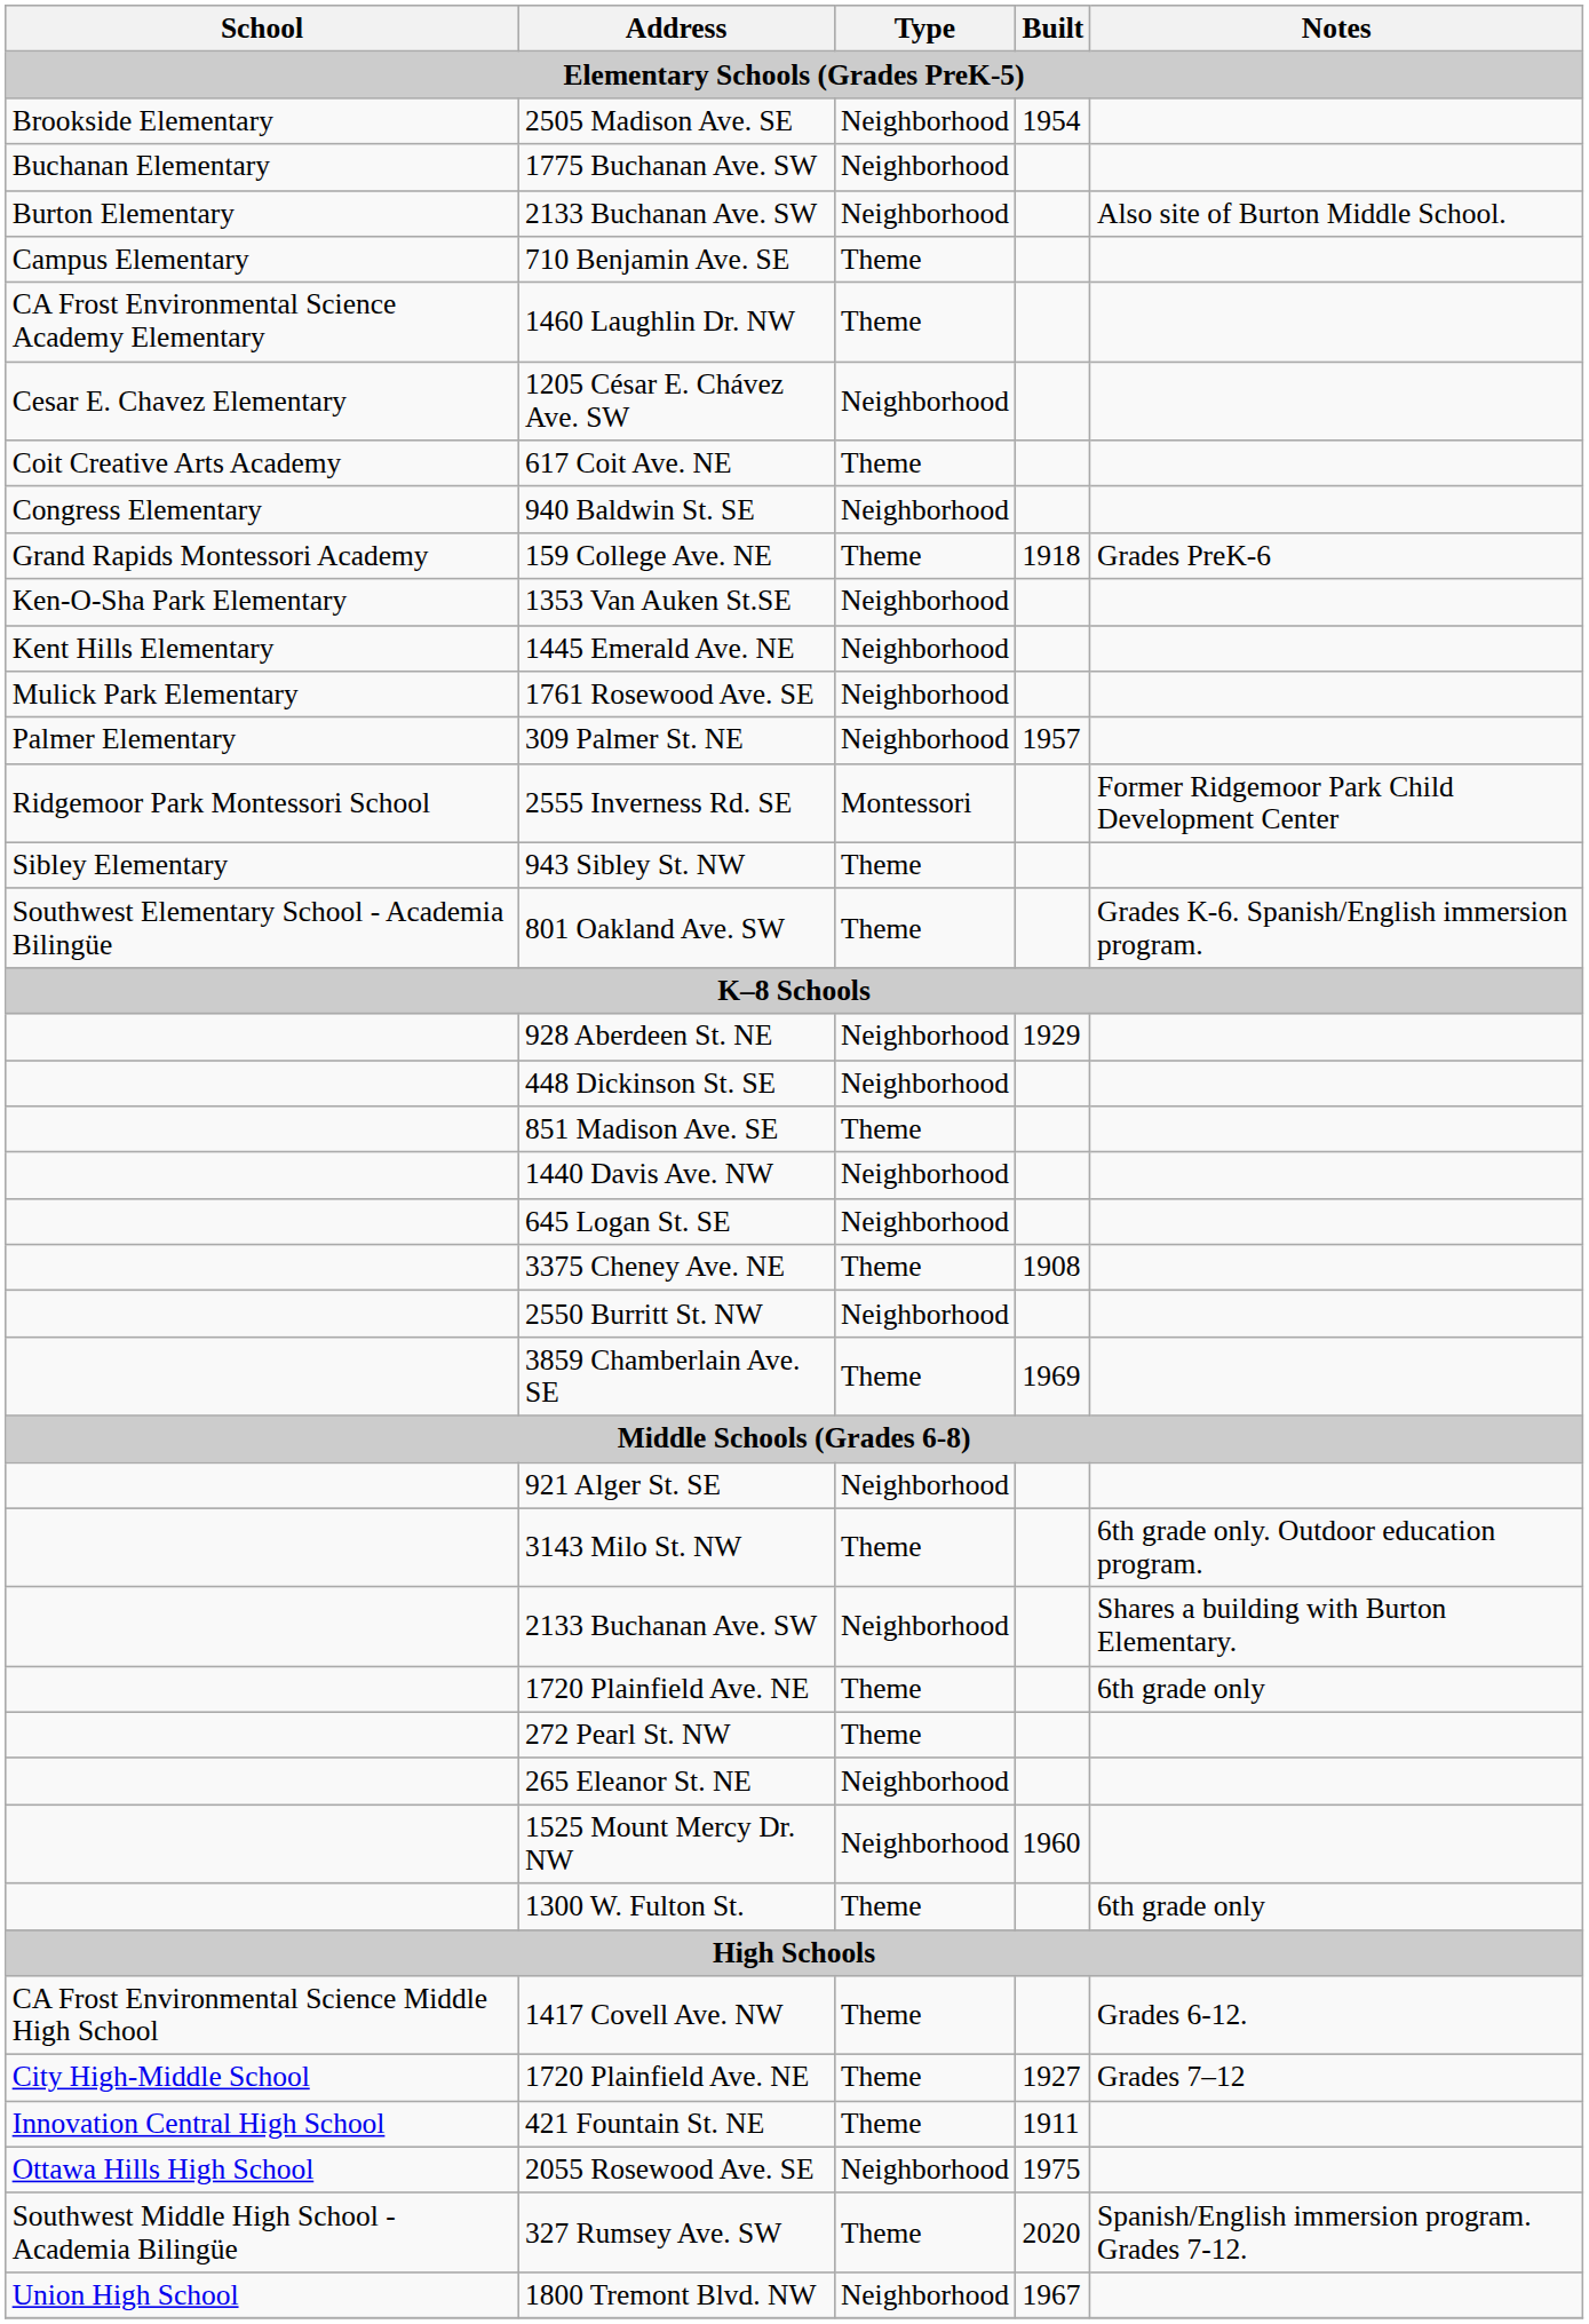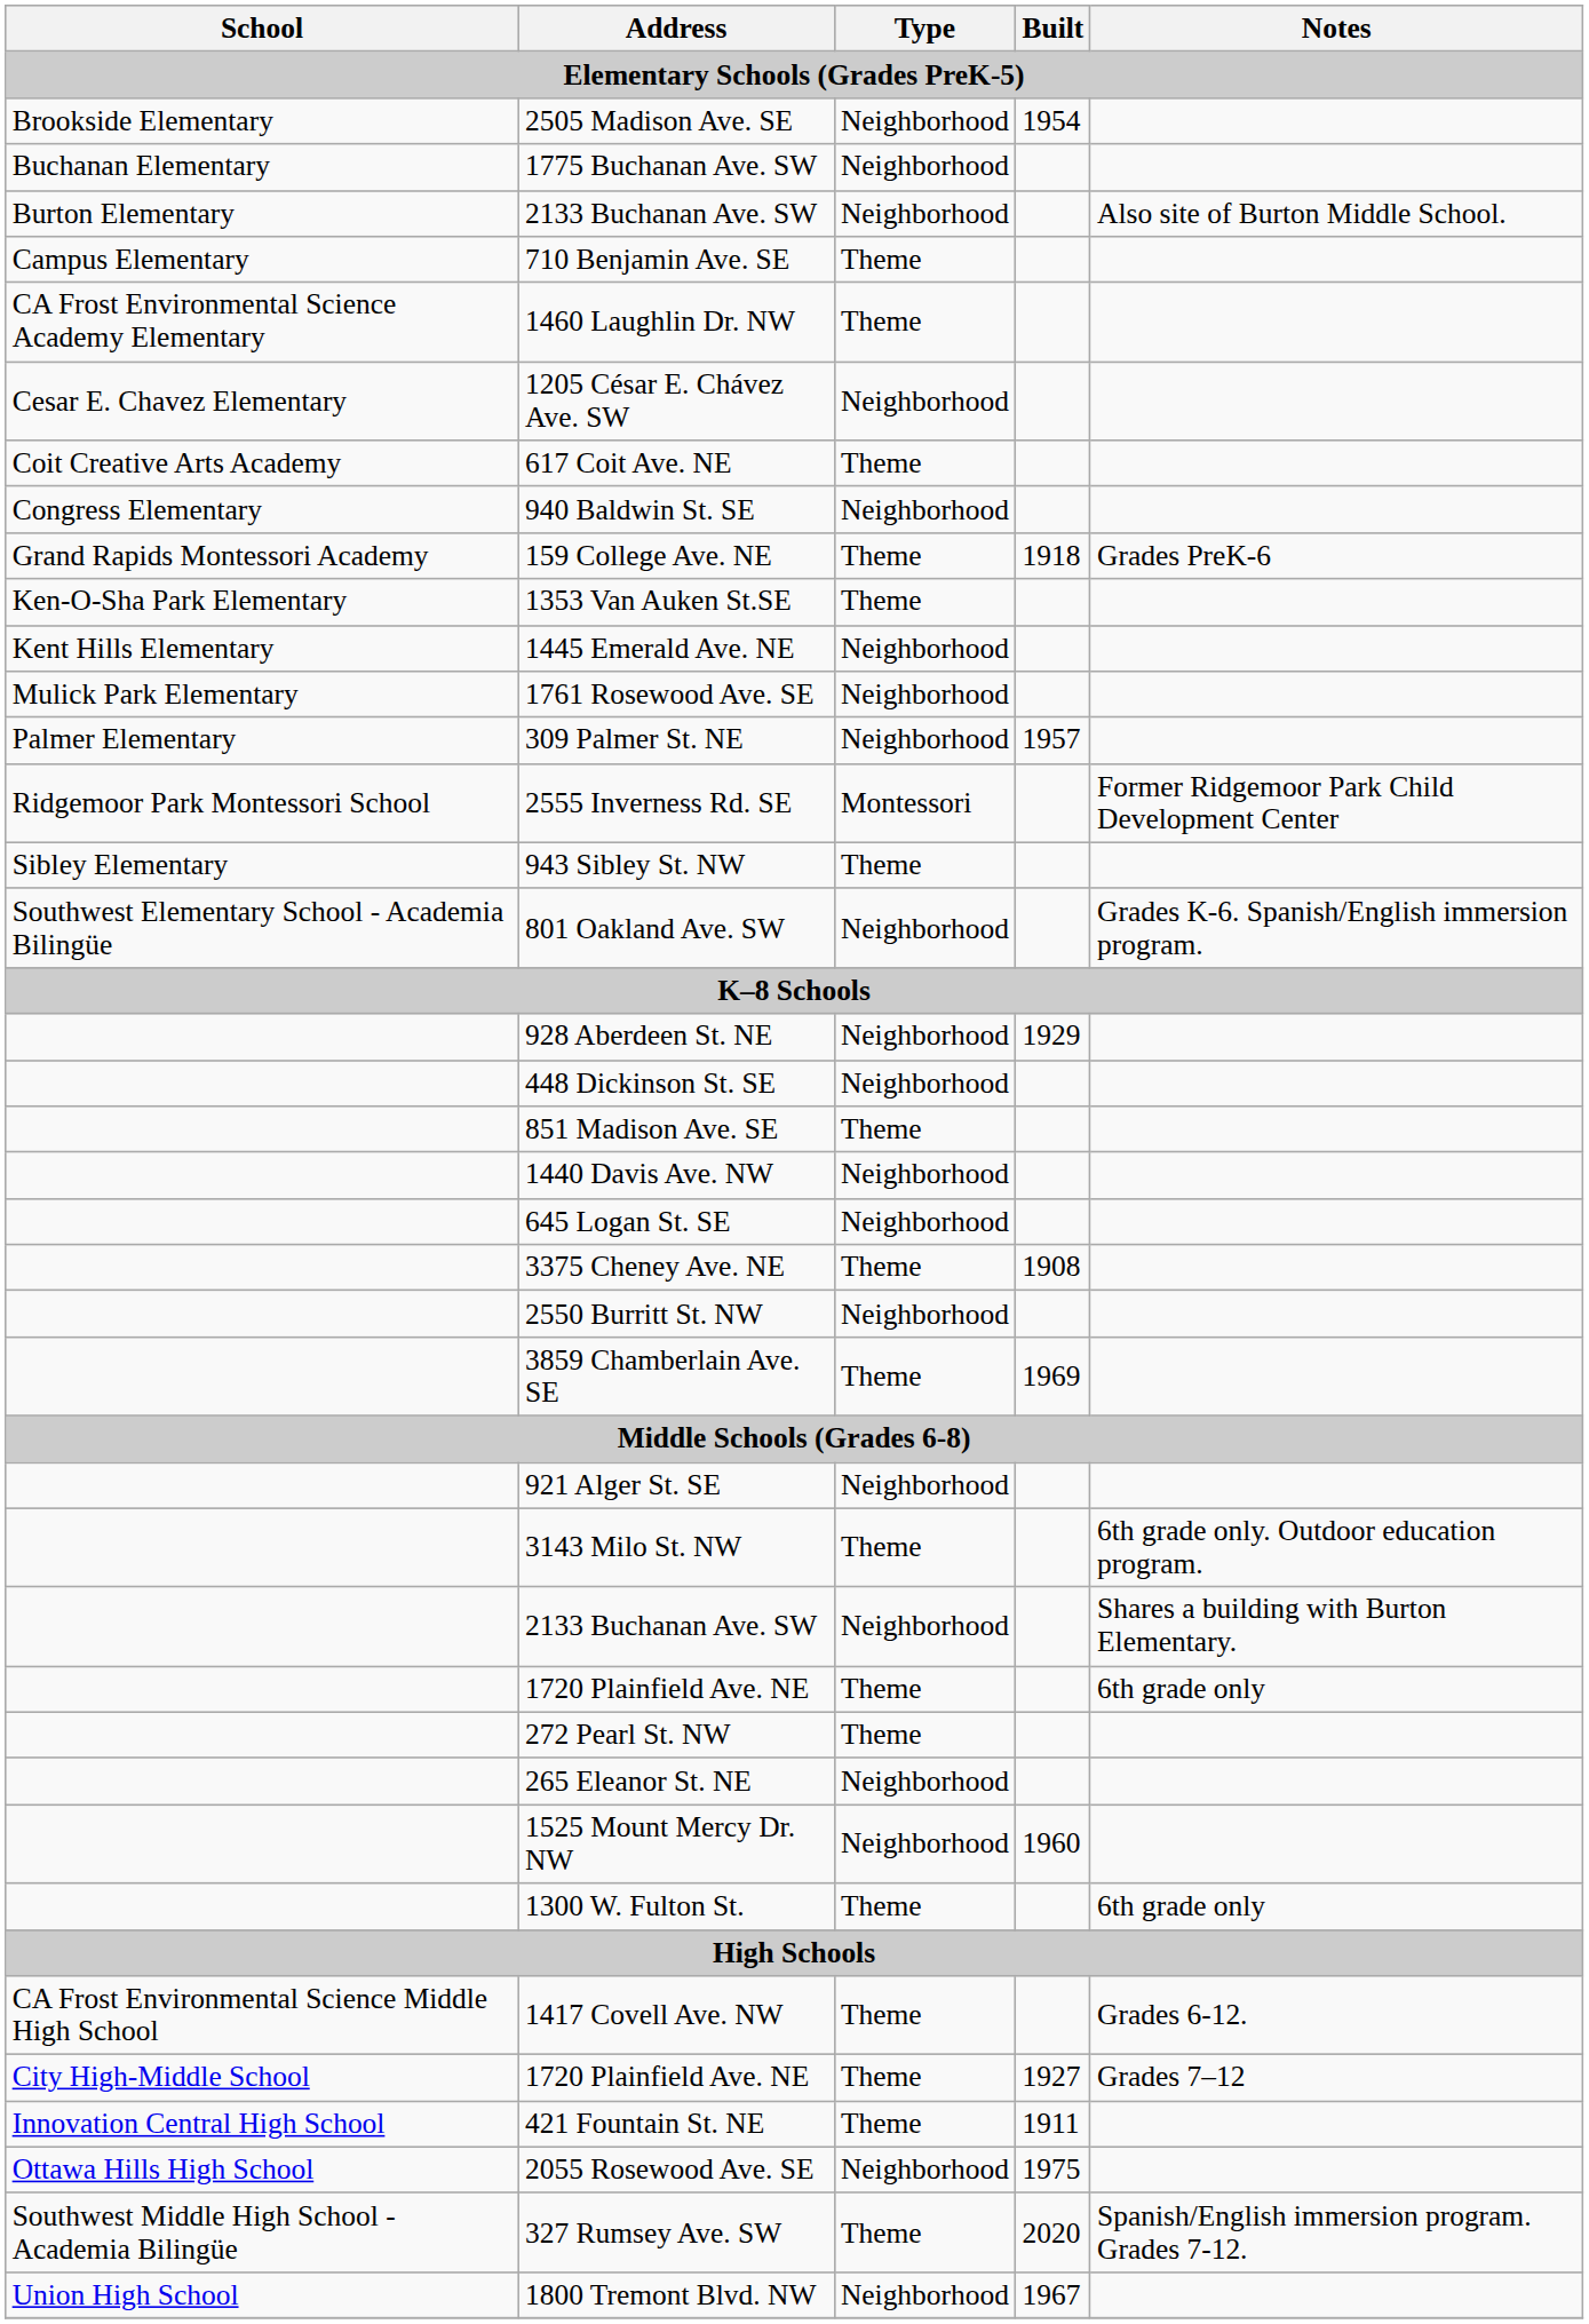 <table class="wikitable sortable">
 <tr>
 <th>School</th>
 <th>Address</th>
 <th>Type</th>
 <th>Built</th>
 <th>Notes</th>
 </tr>
 <tr>
 <th colspan="5" style="background:#ccc;">Elementary Schools (Grades PreK-5)</th>
 </tr>
 <tr>
 <td>Brookside Elementary</td>
 <td>2505 Madison Ave. SE</td>
 <td>Neighborhood</td>
 <td>1954</td>
 <td></td>
 </tr>
 <tr>
 <td>Buchanan Elementary</td>
 <td>1775 Buchanan Ave. SW</td>
 <td>Neighborhood</td>
 <td></td>
 <td></td>
 </tr>
 <tr>
 <td>Burton Elementary</td>
 <td>2133 Buchanan Ave. SW</td>
 <td>Neighborhood</td>
 <td></td>
 <td>Also site of Burton Middle School.</td>
 </tr>
 <tr>
 <td>Campus Elementary</td>
 <td>710 Benjamin Ave. SE</td>
 <td>Theme</td>
 <td></td>
 <td></td>
 </tr>
 <tr>
 <td>CA Frost Environmental Science Academy Elementary</td>
 <td>1460 Laughlin Dr. NW</td>
 <td>Theme</td>
 <td></td>
 </tr>
 <tr>
 <td>Cesar E. Chavez Elementary</td>
 <td>1205 César E. Chávez Ave. SW</td>
 <td>Neighborhood</td>
 <td></td>
 <td></td>
 </tr>
 <tr>
 <td>Coit Creative Arts Academy</td>
 <td>617 Coit Ave. NE</td>
 <td>Theme</td>
 <td></td>
 <td></td>
 </tr>
 <tr>
 <td>Congress Elementary</td>
 <td>940 Baldwin St. SE</td>
 <td>Neighborhood</td>
 <td></td>
 <td></td>
 </tr>
 <tr>
 <td>Grand Rapids Montessori Academy</td>
 <td>159 College Ave. NE</td>
 <td>Theme</td>
 <td>1918</td>
 <td>Grades PreK-6</td>
 </tr>
 <tr>
 <td>Ken-O-Sha Park Elementary</td>
 <td>1353 Van Auken St.SE</td>
-<td>Neighborhood</td>
+<td>Theme</td>
 <td></td>
 <td></td>
 </tr>
 <tr>
 <td>Kent Hills Elementary</td>
 <td>1445 Emerald Ave. NE</td>
 <td>Neighborhood</td>
 <td></td>
 <td></td>
 </tr>
 <tr>
 <td>Mulick Park Elementary</td>
 <td>1761 Rosewood Ave. SE</td>
 <td>Neighborhood</td>
 <td></td>
 <td></td>
 </tr>
 <tr>
 <td>Palmer Elementary</td>
 <td>309 Palmer St. NE</td>
 <td>Neighborhood</td>
 <td>1957</td>
 <td></td>
 </tr>
 <tr>
 <td>Ridgemoor Park Montessori School</td>
 <td>2555 Inverness Rd. SE</td>
 <td>Montessori</td>
 <td></td>
 <td>Former Ridgemoor Park Child Development Center</td>
 </tr>
 <tr>
 <td>Sibley Elementary</td>
 <td>943 Sibley St. NW</td>
 <td>Theme</td>
 <td></td>
 <td></td>
 </tr>
 <tr>
 <td>Southwest Elementary School - Academia Bilingüe</td>
 <td>801 Oakland Ave. SW</td>
-<td>Theme</td>
+<td>Neighborhood</td>
 <td></td>
 <td>Grades K-6. Spanish/English immersion program.</td>
 </tr>
 <tr>
 <th colspan="5" style="background:#ccc;">K–8 Schools</th>
 </tr>
 <tr>
 <td></td>
 <td>928 Aberdeen St. NE</td>
 <td>Neighborhood</td>
 <td>1929</td>
 <td></td>
 </tr>
 <tr>
 <td></td>
 <td>448 Dickinson St. SE</td>
 <td>Neighborhood</td>
 <td></td>
 <td></td>
 </tr>
 <tr>
 <td></td>
 <td>851 Madison Ave. SE</td>
 <td>Theme</td>
 <td></td>
 <td></td>
 </tr>
 <tr>
 <td></td>
 <td>1440 Davis Ave. NW</td>
 <td>Neighborhood</td>
 <td></td>
 <td></td>
 </tr>
 <tr>
 <td></td>
 <td>645 Logan St. SE</td>
 <td>Neighborhood</td>
 <td></td>
 <td></td>
 </tr>
 <tr>
 <td></td>
 <td>3375 Cheney Ave. NE</td>
 <td>Theme</td>
 <td>1908</td>
 <td></td>
 </tr>
 <tr>
 <td></td>
 <td>2550 Burritt St. NW</td>
 <td>Neighborhood</td>
 <td></td>
 <td></td>
 </tr>
 <tr>
 <td></td>
 <td>3859 Chamberlain Ave. SE</td>
 <td>Theme</td>
 <td>1969</td>
 <td></td>
 </tr>
 <tr>
 <th colspan="5" style="background:#ccc;">Middle Schools (Grades 6-8)</th>
 </tr>
 <tr>
 <td></td>
 <td>921 Alger St. SE</td>
 <td>Neighborhood</td>
 <td></td>
 <td></td>
 </tr>
 <tr>
 <td></td>
 <td>3143 Milo St. NW</td>
 <td>Theme</td>
 <td></td>
 <td>6th grade only. Outdoor education program.</td>
 </tr>
 <tr>
 <td></td>
 <td>2133 Buchanan Ave. SW</td>
 <td>Neighborhood</td>
 <td></td>
 <td>Shares a building with Burton Elementary.</td>
 </tr>
 <tr>
 <td></td>
 <td>1720 Plainfield Ave. NE</td>
 <td>Theme</td>
 <td></td>
 <td>6th grade only</td>
 </tr>
 <tr>
 <td></td>
 <td>272 Pearl St. NW</td>
 <td>Theme</td>
 <td></td>
 <td></td>
 </tr>
 <tr>
 <td></td>
 <td>265 Eleanor St. NE</td>
 <td>Neighborhood</td>
 <td></td>
 <td></td>
 </tr>
 <tr>
 <td></td>
 <td>1525 Mount Mercy Dr. NW</td>
 <td>Neighborhood</td>
 <td>1960</td>
 <td></td>
 </tr>
 <tr>
 <td></td>
 <td>1300 W. Fulton St.</td>
 <td>Theme</td>
 <td></td>
 <td>6th grade only</td>
 </tr>
 <tr>
 <th colspan="5" style="background:#ccc;">High Schools</th>
 </tr>
 <tr>
 <td>CA Frost Environmental Science Middle High School</td>
 <td>1417 Covell Ave. NW</td>
 <td>Theme</td>
 <td></td>
 <td>Grades 6-12.</td>
 </tr>
 <tr>
 <td><a href='#'>City High-Middle School</a></td>
 <td>1720 Plainfield Ave. NE</td>
 <td>Theme</td>
 <td>1927</td>
 <td>Grades 7–12</td>
 </tr>
 <tr>
 <td><a href='#'>Innovation Central High School</a></td>
 <td>421 Fountain St. NE</td>
 <td>Theme</td>
 <td>1911</td>
 <td></td>
 </tr>
 <tr>
 <td><a href='#'>Ottawa Hills High School</a></td>
 <td>2055 Rosewood Ave. SE</td>
 <td>Neighborhood</td>
 <td>1975</td>
 <td></td>
 </tr>
 <tr>
 <td>Southwest Middle High School - Academia Bilingüe</td>
 <td>327 Rumsey Ave. SW</td>
 <td>Theme</td>
 <td>2020</td>
 <td>Spanish/English immersion program. Grades 7-12.</td>
 </tr>
 <tr>
 <td><a href='#'>Union High School</a></td>
 <td>1800 Tremont Blvd. NW</td>
 <td>Neighborhood</td>
 <td>1967</td>
 <td></td>
 </tr>
 <tr>
 </tr>
 </table>
